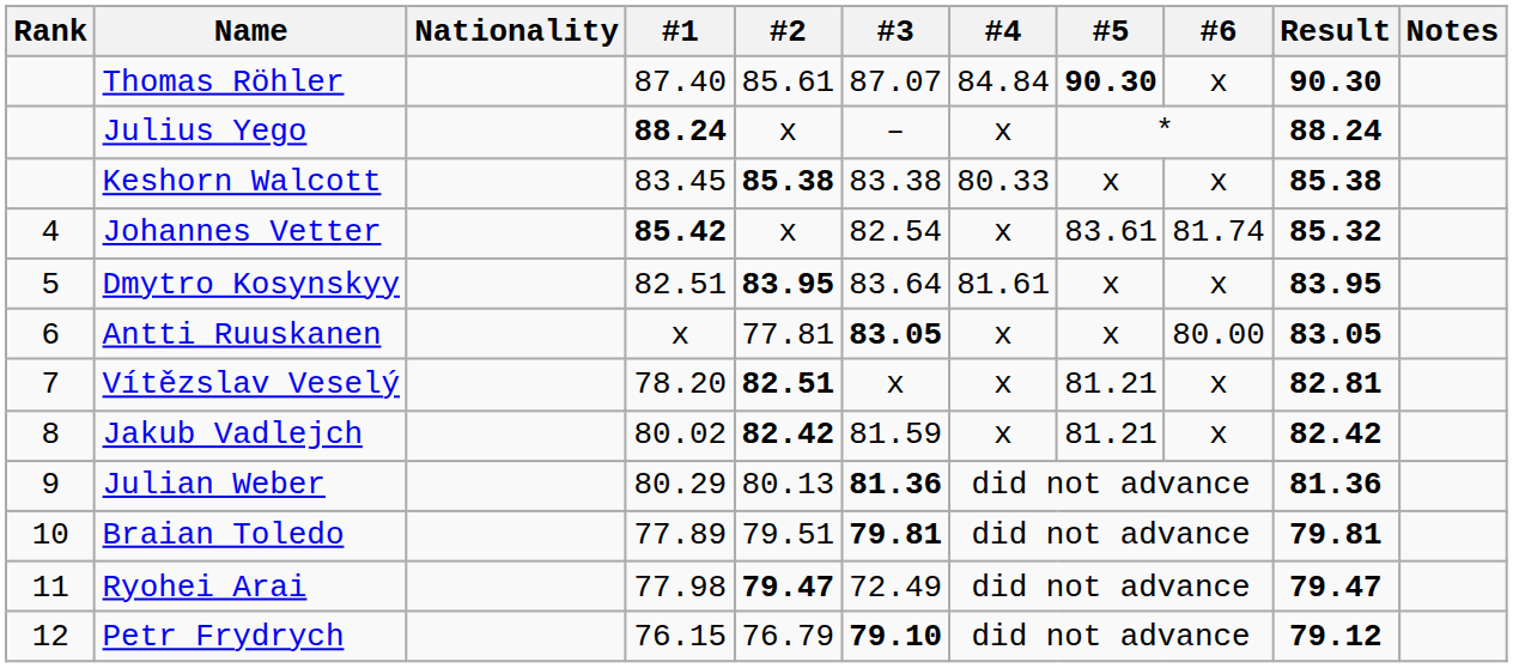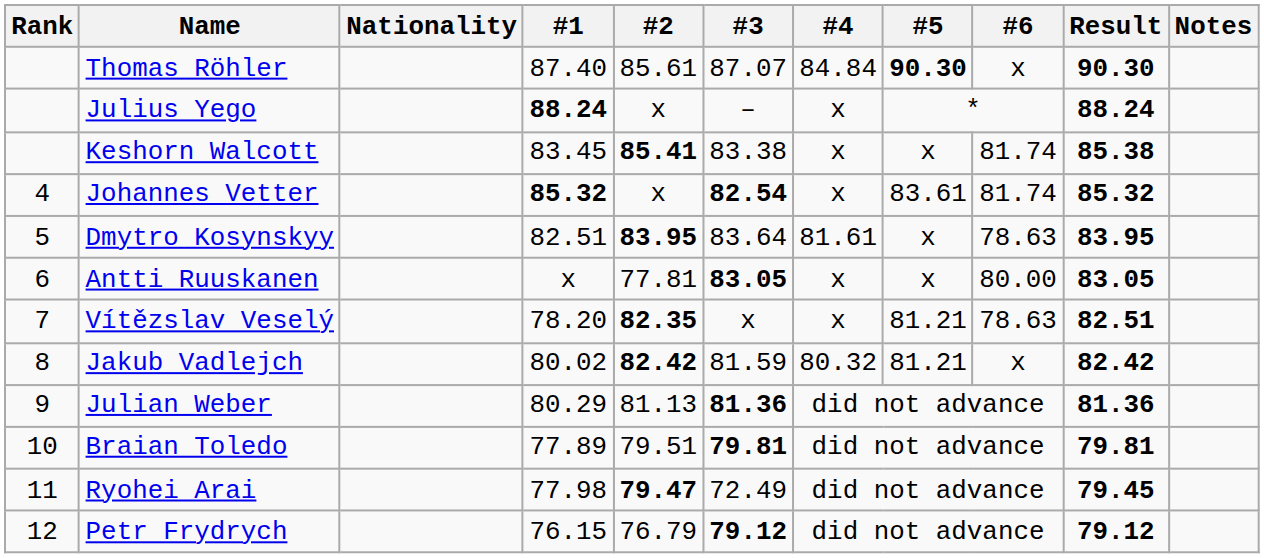 <table class="wikitable sortable" style="text-align:center">
 <tr>
 <th data-sort-type=number>Rank</th>
 <th>Name</th>
 <th>Nationality</th>
 <th>#1</th>
 <th>#2</th>
 <th>#3</th>
 <th>#4</th>
 <th>#5</th>
 <th>#6</th>
 <th>Result</th>
 <th class="unsortable">Notes</th>
 </tr>
 <tr>
 <td></td>
 <td align=left><a href='#'>Thomas Röhler</a></td>
 <td align=left></td>
 <td>87.40</td>
 <td>85.61</td>
 <td>87.07</td>
 <td>84.84</td>
 <td><strong>90.30</strong></td>
 <td>x</td>
 <td><strong>90.30</strong></td>
 <td></td>
 </tr>
 <tr>
 <td></td>
 <td align=left><a href='#'>Julius Yego</a></td>
 <td align=left></td>
 <td><strong>88.24</strong></td>
 <td>x</td>
 <td>–</td>
 <td>x</td>
 <td colspan=2>*</td>
 <td><strong>88.24</strong></td>
 <td></td>
 </tr>
 <tr>
 <td></td>
 <td align=left><a href='#'>Keshorn Walcott</a></td>
 <td align=left></td>
 <td>83.45</td>
-<td><strong>85.38</strong></td>
+<td><strong>85.41</strong></td>
 <td>83.38</td>
-<td>80.33</td>
 <td>x</td>
 <td>x</td>
+<td>81.74</td>
 <td><strong>85.38</strong></td>
 <td></td>
 </tr>
 <tr>
 <td>4</td>
 <td align=left><a href='#'>Johannes Vetter</a></td>
 <td align=left></td>
-<td><strong>85.42</strong></td>
+<td><strong>85.32</strong></td>
 <td>x</td>
-<td>82.54</td>
+<td><strong>82.54</strong></td>
 <td>x</td>
 <td>83.61</td>
 <td>81.74</td>
 <td><strong>85.32</strong></td>
 <td></td>
 </tr>
 <tr>
 <td>5</td>
 <td align=left><a href='#'>Dmytro Kosynskyy</a></td>
 <td align=left></td>
 <td>82.51</td>
 <td><strong>83.95</strong></td>
 <td>83.64</td>
 <td>81.61</td>
 <td>x</td>
-<td>x</td>
+<td>78.63</td>
 <td><strong>83.95</strong></td>
 <td></td>
 </tr>
 <tr>
 <td>6</td>
 <td align=left><a href='#'>Antti Ruuskanen</a></td>
 <td align=left></td>
 <td>x</td>
 <td>77.81</td>
 <td><strong>83.05</strong></td>
 <td>x</td>
 <td>x</td>
 <td>80.00</td>
 <td><strong>83.05</strong></td>
 <td></td>
 </tr>
 <tr>
 <td>7</td>
 <td align=left><a href='#'>Vítězslav Veselý</a></td>
 <td align=left></td>
 <td>78.20</td>
-<td><strong>82.51</strong></td>
+<td><strong>82.35</strong></td>
 <td>x</td>
 <td>x</td>
 <td>81.21</td>
-<td>x</td>
-<td><strong>82.81</strong></td>
+<td>78.63</td>
+<td><strong>82.51</strong></td>
 <td></td>
 </tr>
 <tr>
 <td>8</td>
 <td align=left><a href='#'>Jakub Vadlejch</a></td>
 <td align=left></td>
 <td>80.02</td>
 <td><strong>82.42</strong></td>
 <td>81.59</td>
-<td>x</td>
+<td>80.32</td>
 <td>81.21</td>
 <td>x</td>
 <td><strong>82.42</strong></td>
 <td></td>
 </tr>
 <tr>
 <td>9</td>
 <td align=left><a href='#'>Julian Weber</a></td>
 <td align=left></td>
 <td>80.29</td>
-<td>80.13</td>
+<td>81.13</td>
 <td><strong>81.36</strong></td>
 <td colspan=3>did not advance</td>
 <td><strong>81.36</strong></td>
 <td></td>
 </tr>
 <tr>
 <td>10</td>
 <td align=left><a href='#'>Braian Toledo</a></td>
 <td align=left></td>
 <td>77.89</td>
 <td>79.51</td>
 <td><strong>79.81</strong></td>
 <td colspan=3>did not advance</td>
 <td><strong>79.81</strong></td>
 <td></td>
 </tr>
 <tr>
 <td>11</td>
 <td align=left><a href='#'>Ryohei Arai</a></td>
 <td align=left></td>
 <td>77.98</td>
 <td><strong>79.47</strong></td>
 <td>72.49</td>
 <td colspan=3>did not advance</td>
-<td><strong>79.47</strong></td>
+<td><strong>79.45</strong></td>
 <td></td>
 </tr>
 <tr>
 <td>12</td>
 <td align=left><a href='#'>Petr Frydrych</a></td>
 <td align=left></td>
 <td>76.15</td>
 <td>76.79</td>
-<td><strong>79.10</strong></td>
+<td><strong>79.12</strong></td>
 <td colspan=3>did not advance</td>
 <td><strong>79.12</strong></td>
 <td></td>
 </tr>
 </table>
